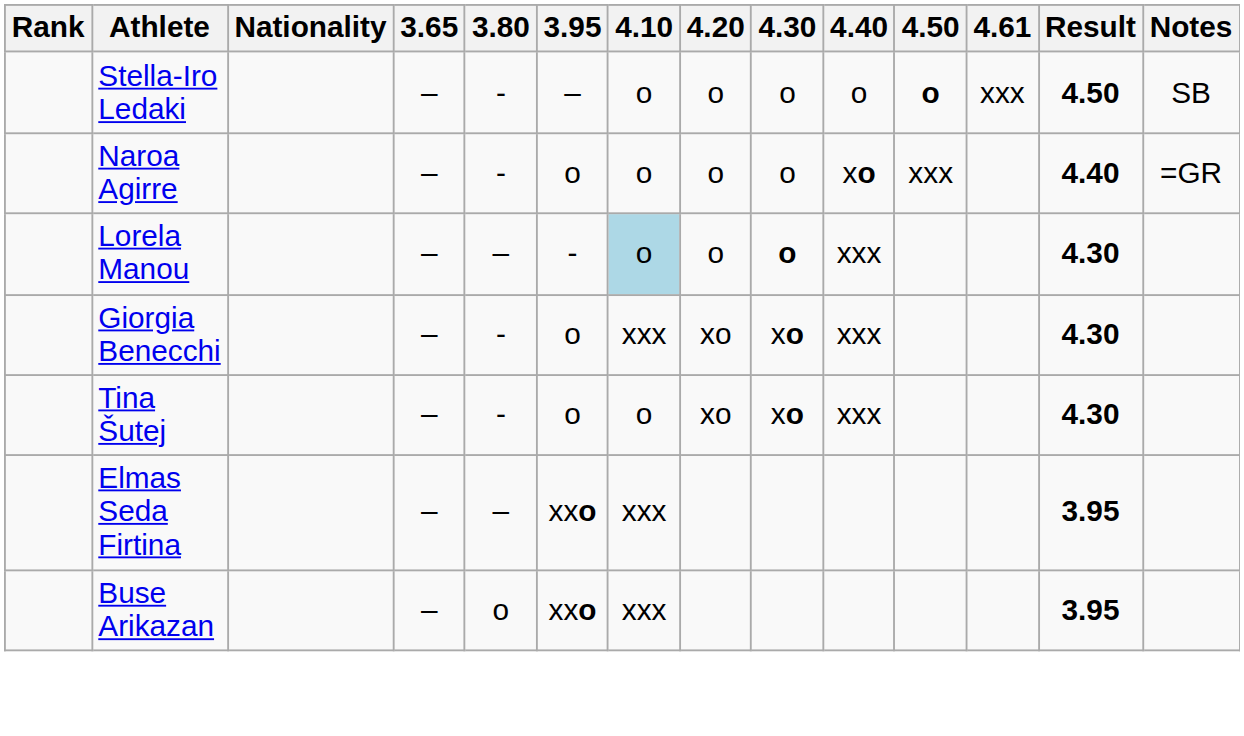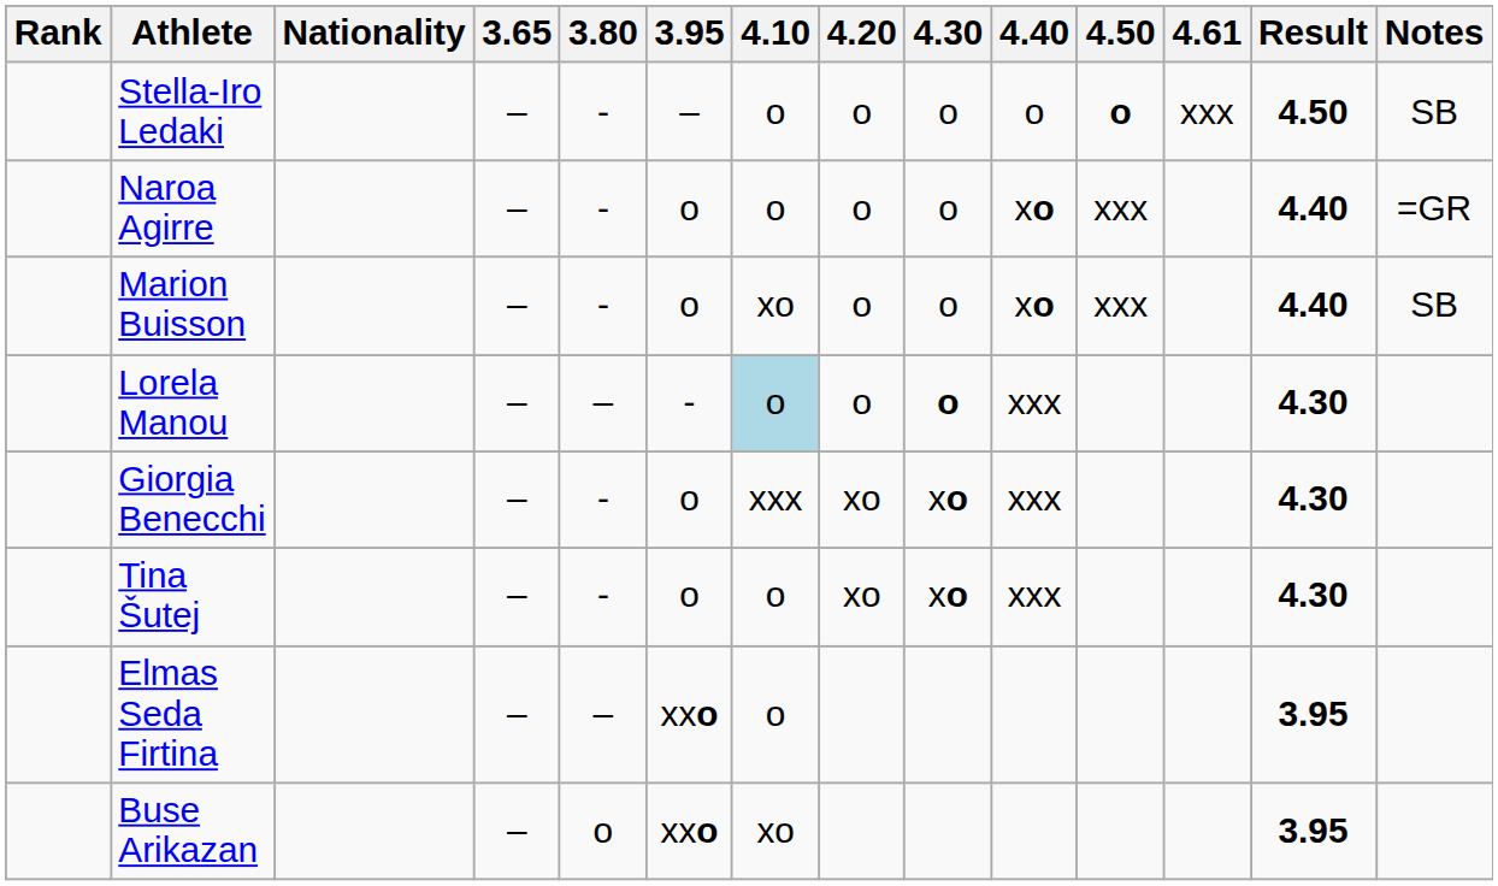 <table class="wikitable sortable" style="text-align:center">
 <tr>
 <th>Rank</th>
 <th>Athlete</th>
 <th>Nationality</th>
 <th>3.65</th>
 <th>3.80</th>
 <th>3.95</th>
 <th>4.10</th>
 <th>4.20</th>
 <th>4.30</th>
 <th>4.40</th>
 <th>4.50</th>
 <th>4.61</th>
 <th>Result</th>
 <th>Notes</th>
 </tr>
 <tr>
 <td></td>
 <td align="left"><a href='#'>Stella-Iro Ledaki</a></td>
 <td align="left"></td>
 <td>–</td>
 <td>-</td>
 <td>–</td>
 <td>o</td>
 <td>o</td>
 <td>o</td>
 <td>o</td>
 <td><strong>o </strong></td>
 <td>xxx</td>
 <td><strong>4.50</strong></td>
 <td>SB</td>
 </tr>
 <tr>
 <td></td>
 <td align="left"><a href='#'>Naroa Agirre</a></td>
 <td align="left"></td>
 <td>–</td>
 <td>-</td>
 <td>o</td>
 <td>o</td>
 <td>o</td>
 <td>o</td>
 <td>x<strong>o </strong></td>
 <td>xxx</td>
 <td></td>
 <td><strong>4.40</strong></td>
 <td>=GR</td>
+</tr>
+<tr>
+<td></td>
+<td align="left"><a href='#'>Marion Buisson</a></td>
+<td align="left"></td>
+<td>–</td>
+<td>-</td>
+<td>o</td>
+<td>xo</td>
+<td>o</td>
+<td>o</td>
+<td>x<strong>o </strong></td>
+<td>xxx</td>
+<td></td>
+<td><strong>4.40</strong></td>
+<td>SB</td>
 </tr>
 <tr>
 <td></td>
 <td align="left"><a href='#'>Lorela Manou</a></td>
 <td align="left"></td>
 <td>–</td>
 <td>–</td>
 <td>-</td>
 <td style="background: lightblue;">o</td>
 <td>o</td>
 <td><strong>o</strong></td>
 <td>xxx</td>
 <td></td>
 <td></td>
 <td><strong>4.30</strong></td>
 <td></td>
 </tr>
 <tr>
 <td></td>
 <td align="left"><a href='#'>Giorgia Benecchi</a></td>
 <td align="left"></td>
 <td>–</td>
 <td>-</td>
 <td>o</td>
 <td>xxx</td>
 <td>xo</td>
 <td>x<strong>o</strong></td>
 <td>xxx</td>
 <td></td>
 <td></td>
 <td><strong>4.30</strong></td>
 <td></td>
 </tr>
 <tr>
 <td></td>
 <td align="left"><a href='#'>Tina Šutej</a></td>
 <td align="left"></td>
 <td>–</td>
 <td>-</td>
 <td>o</td>
 <td>o</td>
 <td>xo</td>
 <td>x<strong>o</strong></td>
 <td>xxx</td>
 <td></td>
 <td></td>
 <td><strong>4.30</strong></td>
 <td></td>
 </tr>
 <tr>
 <td></td>
 <td align="left"><a href='#'>Elmas Seda Firtina</a></td>
 <td align="left"></td>
 <td>–</td>
 <td>–</td>
 <td>xx<strong>o</strong></td>
-<td>xxx</td>
+<td>o</td>
 <td></td>
 <td></td>
 <td></td>
 <td></td>
 <td></td>
 <td><strong>3.95</strong></td>
 <td></td>
 </tr>
 <tr>
 <td></td>
 <td align="left"><a href='#'>Buse Arikazan</a></td>
 <td align="left"></td>
 <td>–</td>
 <td>o</td>
 <td>xx<strong>o</strong></td>
-<td>xxx</td>
+<td>xo</td>
 <td></td>
 <td></td>
 <td></td>
 <td></td>
 <td></td>
 <td><strong>3.95</strong></td>
 <td></td>
 </tr>
 </table>
